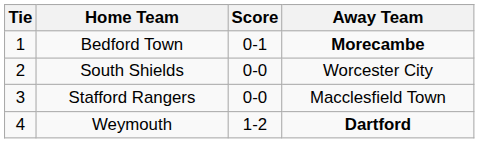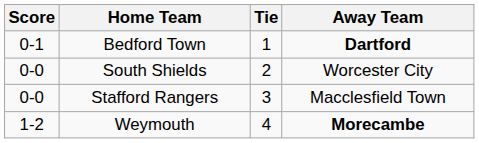 <table class="wikitable" style="text-align:center;">
 <tr>
+<th width=20>Score</th>
+<th width=175>Home Team</th>
 <th width=20>Tie</th>
-<th width=175>Home Team</th>
-<th width=20>Score</th>
 <th width=175>Away Team</th>
 </tr>
 <tr>
+<td>0-1</td>
+<td>Bedford Town</td>
 <td>1</td>
-<td>Bedford Town</td>
-<td>0-1</td>
-<td><strong>Morecambe</strong></td>
+<td><strong>Dartford</strong></td>
 </tr>
 <tr>
+<td>0-0</td>
+<td>South Shields</td>
 <td>2</td>
-<td>South Shields</td>
-<td>0-0</td>
 <td>Worcester City</td>
 </tr>
 <tr>
+<td>0-0</td>
+<td>Stafford Rangers</td>
 <td>3</td>
-<td>Stafford Rangers</td>
-<td>0-0</td>
 <td>Macclesfield Town</td>
 </tr>
 <tr>
+<td>1-2</td>
+<td>Weymouth</td>
 <td>4</td>
-<td>Weymouth</td>
-<td>1-2</td>
-<td><strong>Dartford</strong></td>
+<td><strong>Morecambe</strong></td>
 </tr>
 </table>
